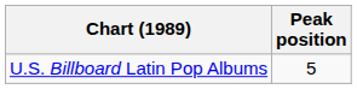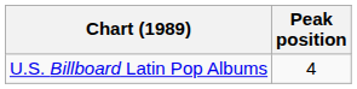 <table class="wikitable">
 <tr>
 <th align="center">Chart (1989)</th>
 <th align="center">Peak<br>position</th>
 </tr>
 <tr>
 <td align="left"><a href='#'>U.S. <em>Billboard</em> Latin Pop Albums</a></td>
-<td align="center">5</td>
+<td align="center">4</td>
 </tr>
 </table>
